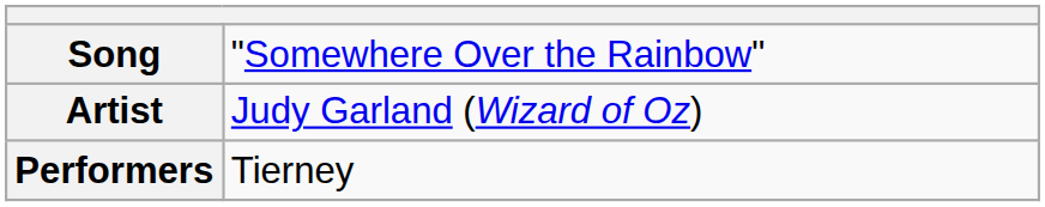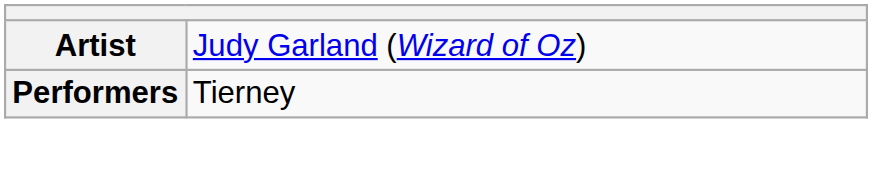 <table class="wikitable" style="font-size: 90%" width=400px>
 <tr>
 <th colspan=2></th>
-</tr>
-<tr>
-<th width=10%>Song</th>
-<td>"<a href='#'>Somewhere Over the Rainbow</a>"</td>
 </tr>
 <tr>
 <th width=10%>Artist</th>
 <td><a href='#'>Judy Garland</a> (<em><a href='#'>Wizard of Oz</a></em>)</td>
 </tr>
 <tr>
 <th width=10%>Performers</th>
 <td>Tierney</td>
 </tr>
 </table>
